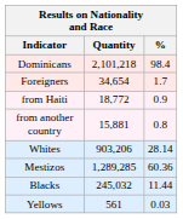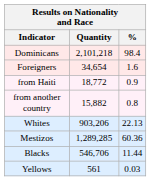 <table class="wikitable" id="cx103" style="text-align: center; margin-right: 8px; font-size: 85%; margin-bottom: 10px;" width="24%">
 <tr>
 <th colspan="8">Results on Nationality<br>and Race<br></th>
 </tr>
 <tr>
 <th width="35%">Indicator</th>
 <th width="20%">Quantity</th>
 <th width="5%">%</th>
 </tr>
 <tr bgcolor="#FFE8E8">
 <td>Dominicans</td>
 <td align="center">2,101,218</td>
 <td align="center">98.4</td>
 </tr>
 <tr bgcolor="#FFE8E8">
 <td>Foreigners</td>
 <td align="center">34,654</td>
-<td align="center">1.7</td>
+<td align="center">1.6</td>
 </tr>
 <tr bgcolor="#FFF0F8">
 <td>from Haiti</td>
 <td align="center">18,772</td>
 <td align="center">0.9</td>
 </tr>
 <tr bgcolor="#FFF0F8">
 <td>from another country</td>
-<td align="center">15,881</td>
+<td align="center">15,882</td>
 <td align="center">0.8</td>
 </tr>
 <tr bgcolor="#DDEEFF">
 <td>Whites</td>
 <td align="center">903,206</td>
-<td align="center">28.14</td>
+<td align="center">22.13</td>
 </tr>
 <tr bgcolor="#DDEEFF">
 <td>Mestizos</td>
 <td align="center">1,289,285</td>
 <td align="center">60.36</td>
 </tr>
 <tr bgcolor="#DDEEFF">
 <td>Blacks</td>
-<td align="center">245,032</td>
+<td align="center">546,706</td>
 <td align="center">11.44</td>
 </tr>
 <tr bgcolor="#DDEEFF">
 <td>Yellows</td>
 <td align="center">561</td>
 <td align="center">0.03</td>
 </tr>
 </table>
